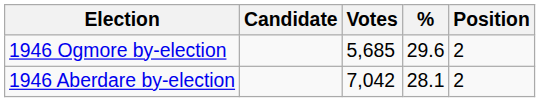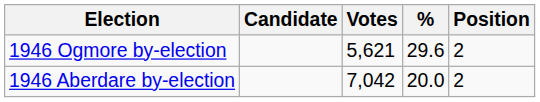 <table class="wikitable sortable">
 <tr>
 <th>Election</th>
 <th>Candidate</th>
 <th>Votes</th>
 <th>%</th>
 <th>Position</th>
 </tr>
 <tr>
 <td><a href='#'>1946 Ogmore by-election</a></td>
 <td></td>
-<td>5,685</td>
+<td>5,621</td>
 <td>29.6</td>
 <td>2</td>
 </tr>
 <tr>
 <td><a href='#'>1946 Aberdare by-election</a></td>
 <td></td>
 <td>7,042</td>
-<td>28.1</td>
+<td>20.0</td>
 <td>2</td>
 </tr>
 </table>
